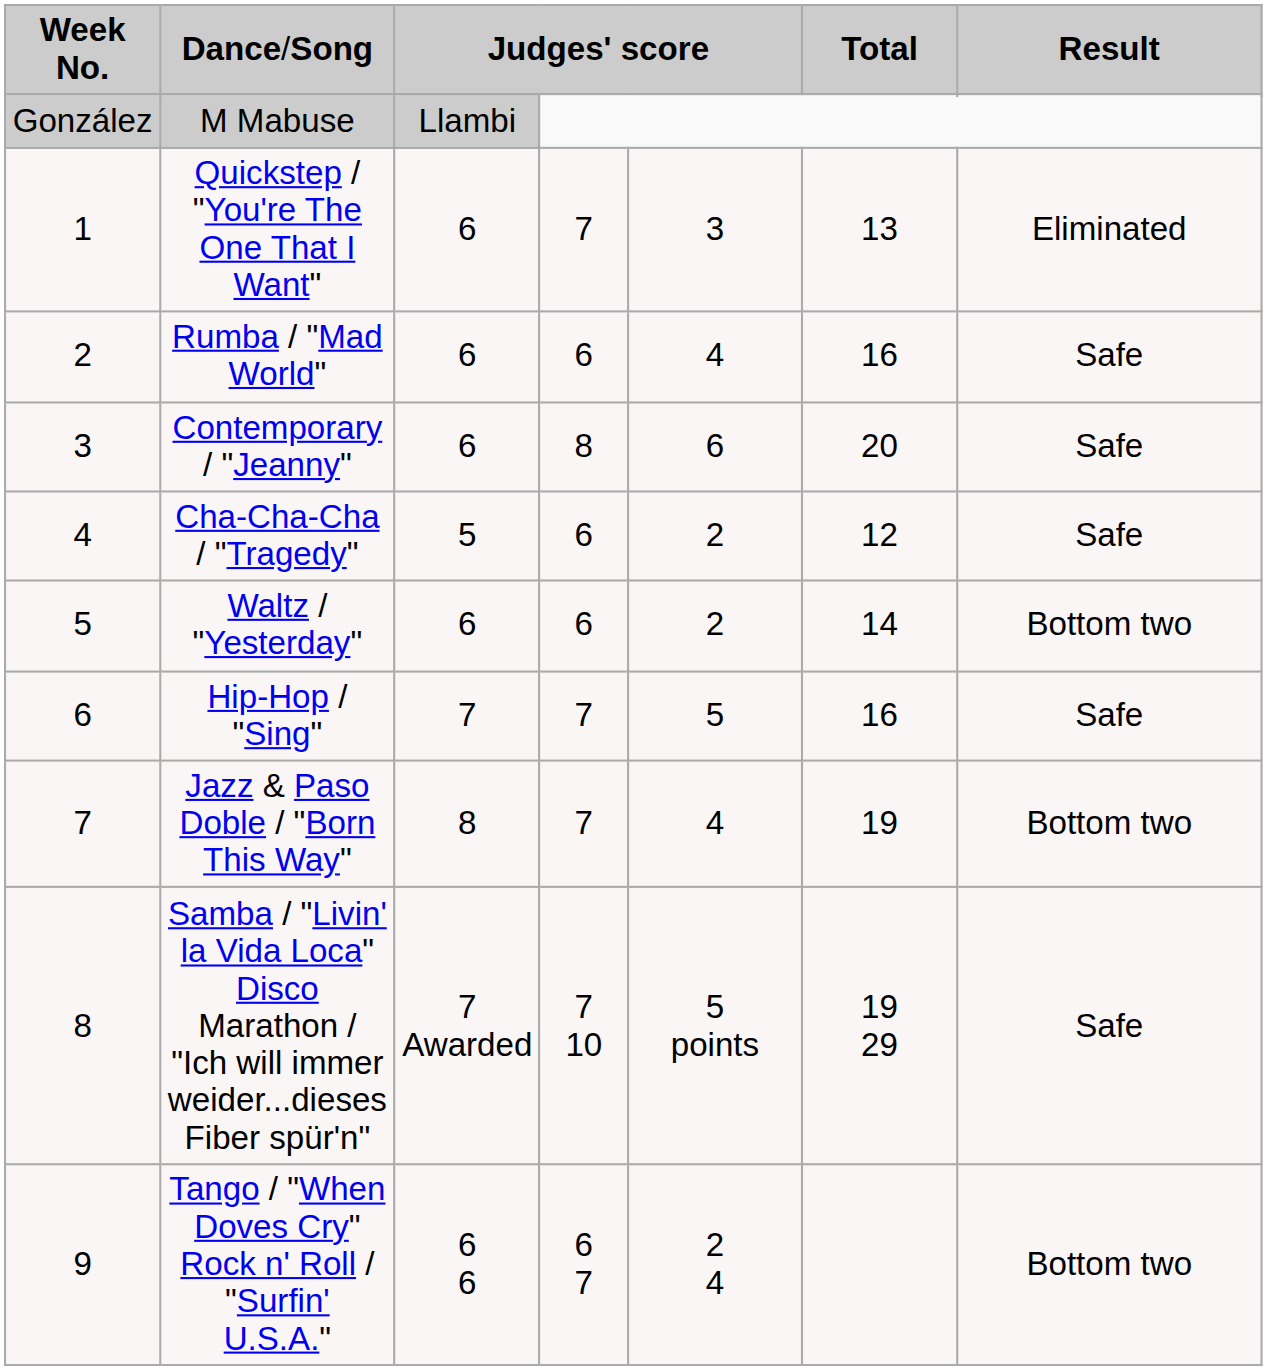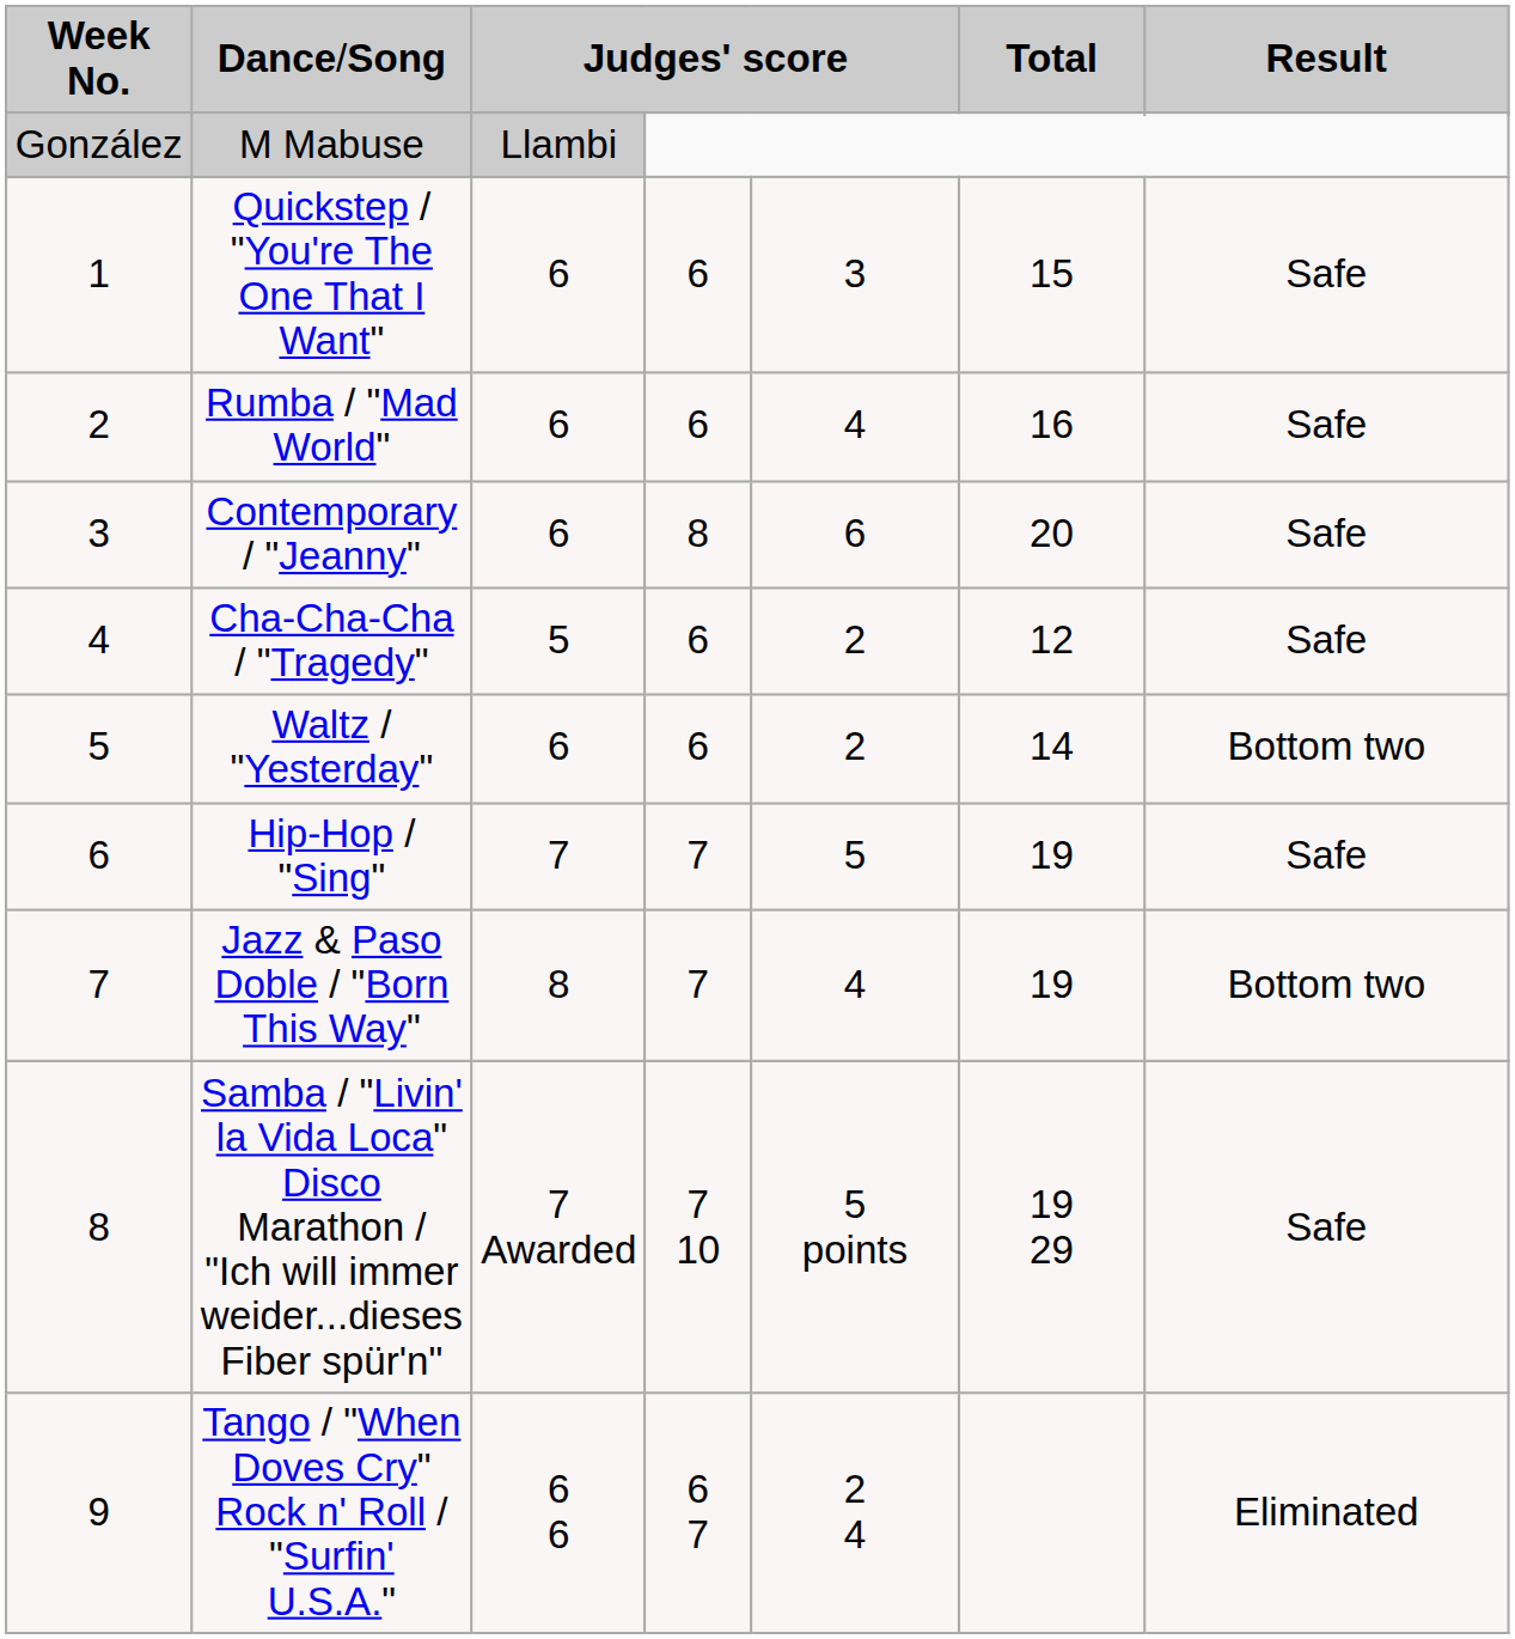 <table class="wikitable" align="center">
 <tr>
 <td rowspan="2" bgcolor="CCCCCC" align="Center"><strong>Week No.</strong></td>
 <td rowspan="2" bgcolor="CCCCCC" align="Center"><strong>Dance</strong>/<strong>Song</strong></td>
 <td colspan="3" bgcolor="CCCCCC" align="Center"><strong>Judges' score</strong></td>
 <td rowspan="2" bgcolor="CCCCCC" align="Center"><strong>Total</strong></td>
 <td rowspan="2" bgcolor="CCCCCC" align="Center"><strong>Result</strong></td>
 </tr>
 <tr>
 </tr>
 <tr>
 <td bgcolor="CCCCCC" width="10%" align="center">González</td>
 <td bgcolor="CCCCCC" width="10%" align="center">M Mabuse</td>
 <td bgcolor="CCCCCC" width="10%" align="center">Llambi</td>
 </tr>
 <tr>
 </tr>
 <tr>
 <td align="center" bgcolor="FAF6F6">1</td>
 <td align="center" bgcolor="FAF6F6"><a href='#'>Quickstep</a> / "<a href='#'>You're The One That I Want</a>"</td>
 <td align="center" bgcolor="FAF6F6">6</td>
-<td align="center" bgcolor="FAF6F6">7</td>
+<td align="center" bgcolor="FAF6F6">6</td>
 <td align="center" bgcolor="FAF6F6">3</td>
-<td align="center" bgcolor="FAF6F6">13</td>
-<td align="center" bgcolor="FAF6F6">Eliminated</td>
+<td align="center" bgcolor="FAF6F6">15</td>
+<td align="center" bgcolor="FAF6F6">Safe</td>
 </tr>
 <tr>
 <td align="center" bgcolor="FAF6F6">2</td>
 <td align="center" bgcolor="FAF6F6"><a href='#'>Rumba</a> / "<a href='#'>Mad World</a>"</td>
 <td align="center" bgcolor="FAF6F6">6</td>
 <td align="center" bgcolor="FAF6F6">6</td>
 <td align="center" bgcolor="FAF6F6">4</td>
 <td align="center" bgcolor="FAF6F6">16</td>
 <td align="center" bgcolor="FAF6F6">Safe</td>
 </tr>
 <tr>
 <td align="center" bgcolor="FAF6F6">3</td>
 <td align="center" bgcolor="FAF6F6"><a href='#'>Contemporary</a> / "<a href='#'>Jeanny</a>"</td>
 <td align="center" bgcolor="FAF6F6">6</td>
 <td align="center" bgcolor="FAF6F6">8</td>
 <td align="center" bgcolor="FAF6F6">6</td>
 <td align="center" bgcolor="FAF6F6">20</td>
 <td align="center" bgcolor="FAF6F6">Safe</td>
 </tr>
 <tr>
 <td align="center" bgcolor="FAF6F6">4</td>
 <td align="center" bgcolor="FAF6F6"><a href='#'>Cha-Cha-Cha</a> / "<a href='#'>Tragedy</a>"</td>
 <td align="center" bgcolor="FAF6F6">5</td>
 <td align="center" bgcolor="FAF6F6">6</td>
 <td align="center" bgcolor="FAF6F6">2</td>
 <td align="center" bgcolor="FAF6F6">12</td>
 <td align="center" bgcolor="FAF6F6">Safe</td>
 </tr>
 <tr>
 <td align="center" bgcolor="FAF6F6">5</td>
 <td align="center" bgcolor="FAF6F6"><a href='#'>Waltz</a> / "<a href='#'>Yesterday</a>"</td>
 <td align="center" bgcolor="FAF6F6">6</td>
 <td align="center" bgcolor="FAF6F6">6</td>
 <td align="center" bgcolor="FAF6F6">2</td>
 <td align="center" bgcolor="FAF6F6">14</td>
 <td align="center" bgcolor="FAF6F6">Bottom two</td>
 </tr>
 <tr>
 <td align="center" bgcolor="FAF6F6">6</td>
 <td align="center" bgcolor="FAF6F6"><a href='#'>Hip-Hop</a> / "<a href='#'>Sing</a>"</td>
 <td align="center" bgcolor="FAF6F6">7</td>
 <td align="center" bgcolor="FAF6F6">7</td>
 <td align="center" bgcolor="FAF6F6">5</td>
-<td align="center" bgcolor="FAF6F6">16</td>
+<td align="center" bgcolor="FAF6F6">19</td>
 <td align="center" bgcolor="FAF6F6">Safe</td>
 </tr>
 <tr>
 <td align="center" bgcolor="FAF6F6">7</td>
 <td align="center" bgcolor="FAF6F6"><a href='#'>Jazz</a> & <a href='#'>Paso Doble</a> / "<a href='#'>Born This Way</a>"</td>
 <td align="center" bgcolor="FAF6F6">8</td>
 <td align="center" bgcolor="FAF6F6">7</td>
 <td align="center" bgcolor="FAF6F6">4</td>
 <td align="center" bgcolor="FAF6F6">19</td>
 <td align="center" bgcolor="FAF6F6">Bottom two</td>
 </tr>
 <tr>
 <td align="center" bgcolor="FAF6F6">8</td>
 <td align="center" bgcolor="FAF6F6"><a href='#'>Samba</a> / "<a href='#'>Livin' la Vida Loca</a>"<br><a href='#'>Disco</a> Marathon / "Ich will immer weider...dieses Fiber spür'n"</td>
 <td align="center" bgcolor="FAF6F6">7<br>Awarded</td>
 <td align="center" bgcolor="FAF6F6">7<br>10</td>
 <td align="center" bgcolor="FAF6F6">5<br>points</td>
 <td align="center" bgcolor="FAF6F6">19<br>29</td>
 <td align="center" bgcolor="FAF6F6">Safe</td>
 </tr>
 <tr>
 <td align="center" bgcolor="FAF6F6">9</td>
 <td align="center" bgcolor="FAF6F6"><a href='#'>Tango</a> / "<a href='#'>When Doves Cry</a>"<br><a href='#'>Rock n' Roll</a> / "<a href='#'>Surfin' U.S.A.</a>"</td>
 <td align="center" bgcolor="FAF6F6">6<br>6</td>
 <td align="center" bgcolor="FAF6F6">6<br>7</td>
 <td align="center" bgcolor="FAF6F6">2<br>4</td>
 <td align="center" bgcolor="FAF6F6"><br></td>
-<td align="center" bgcolor="FAF6F6">Bottom two</td>
+<td align="center" bgcolor="FAF6F6">Eliminated</td>
 </tr>
 </table>
